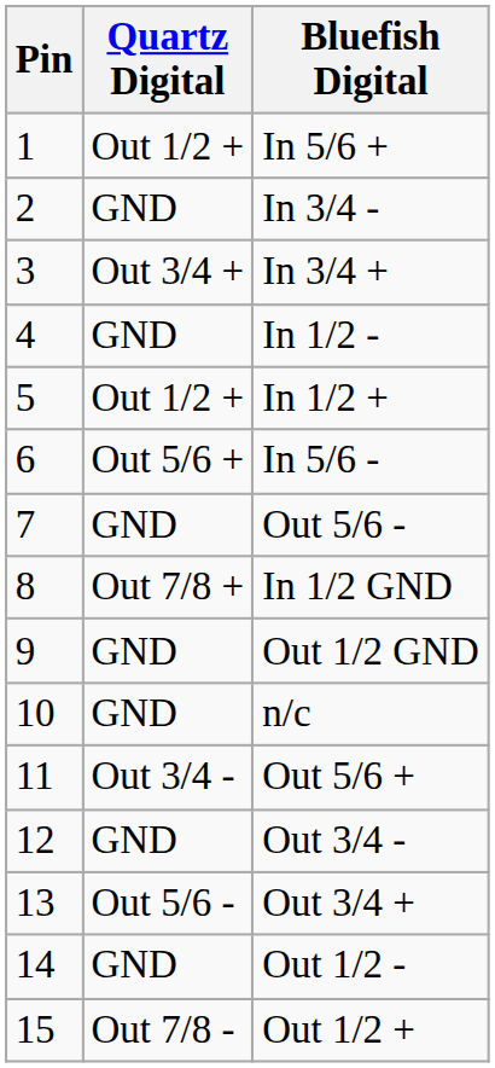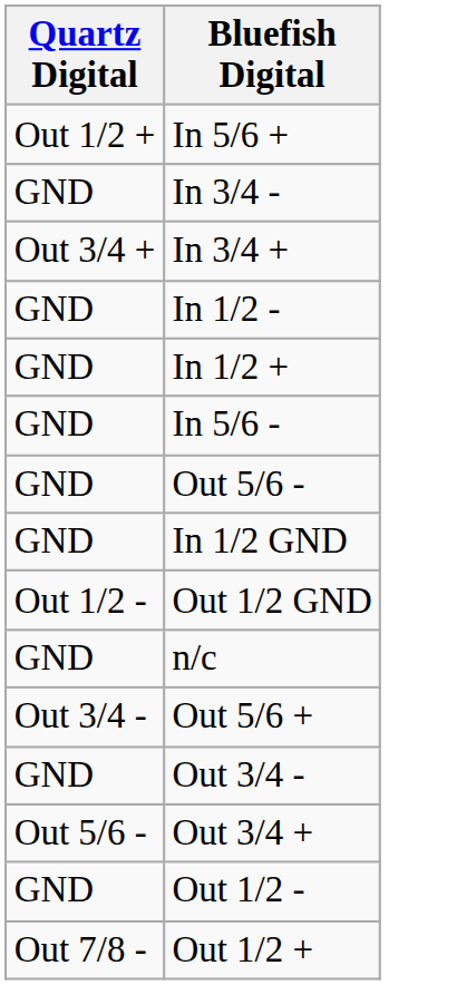 <table class="wikitable">
 <tr>
-<th>Pin</th>
 <th><a href='#'>Quartz</a><br>Digital</th>
 <th>Bluefish<br>Digital</th>
 </tr>
 <tr>
-<td>1</td>
 <td>Out 1/2 +</td>
 <td>In 5/6 +</td>
 </tr>
 <tr>
-<td>2</td>
 <td>GND</td>
 <td>In 3/4 -</td>
 </tr>
 <tr>
-<td>3</td>
 <td>Out 3/4 +</td>
 <td>In 3/4 +</td>
 </tr>
 <tr>
-<td>4</td>
 <td>GND</td>
 <td>In 1/2 -</td>
 </tr>
 <tr>
-<td>5</td>
-<td>Out 1/2 +</td>
+<td>GND</td>
 <td>In 1/2 +</td>
 </tr>
 <tr>
-<td>6</td>
-<td>Out 5/6 +</td>
+<td>GND</td>
 <td>In 5/6 -</td>
 </tr>
 <tr>
-<td>7</td>
 <td>GND</td>
 <td>Out 5/6 -</td>
 </tr>
 <tr>
-<td>8</td>
-<td>Out 7/8 +</td>
+<td>GND</td>
 <td>In 1/2 GND</td>
 </tr>
 <tr>
-<td>9</td>
-<td>GND</td>
+<td>Out 1/2 -</td>
 <td>Out 1/2 GND</td>
 </tr>
 <tr>
-<td>10</td>
 <td>GND</td>
 <td>n/c</td>
 </tr>
 <tr>
-<td>11</td>
 <td>Out 3/4 -</td>
 <td>Out 5/6 +</td>
 </tr>
 <tr>
-<td>12</td>
 <td>GND</td>
 <td>Out 3/4 -</td>
 </tr>
 <tr>
-<td>13</td>
 <td>Out 5/6 -</td>
 <td>Out 3/4 +</td>
 </tr>
 <tr>
-<td>14</td>
 <td>GND</td>
 <td>Out 1/2 -</td>
 </tr>
 <tr>
-<td>15</td>
 <td>Out 7/8 -</td>
 <td>Out 1/2 +</td>
 </tr>
 </table>
